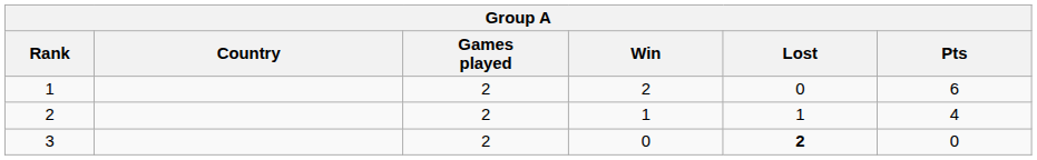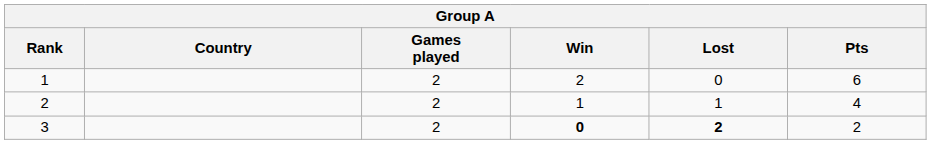 <table class="wikitable" style= "text-align: center; Width:50%">
 <tr>
 <th colspan= 6>Group A</th>
 </tr>
 <tr>
 <th width=2%>Rank</th>
 <th width=10%>Country</th>
 <th width=5%>Games <br> played</th>
 <th width=5%>Win</th>
 <th width=5%>Lost</th>
 <th width=5%>Pts</th>
 </tr>
 <tr>
 <td>1</td>
 <td style= "text-align: left"></td>
 <td>2</td>
 <td>2</td>
 <td>0</td>
 <td>6</td>
 </tr>
 <tr>
 <td>2</td>
 <td style= "text-align: left"></td>
 <td>2</td>
 <td>1</td>
 <td>1</td>
 <td>4</td>
 </tr>
 <tr>
 <td>3</td>
 <td style= "text-align: left"></td>
 <td>2</td>
-<td>0</td>
+<td><strong>0</strong></td>
 <td><strong>2</strong></td>
-<td>0</td>
+<td>2</td>
 </tr>
 </table>
